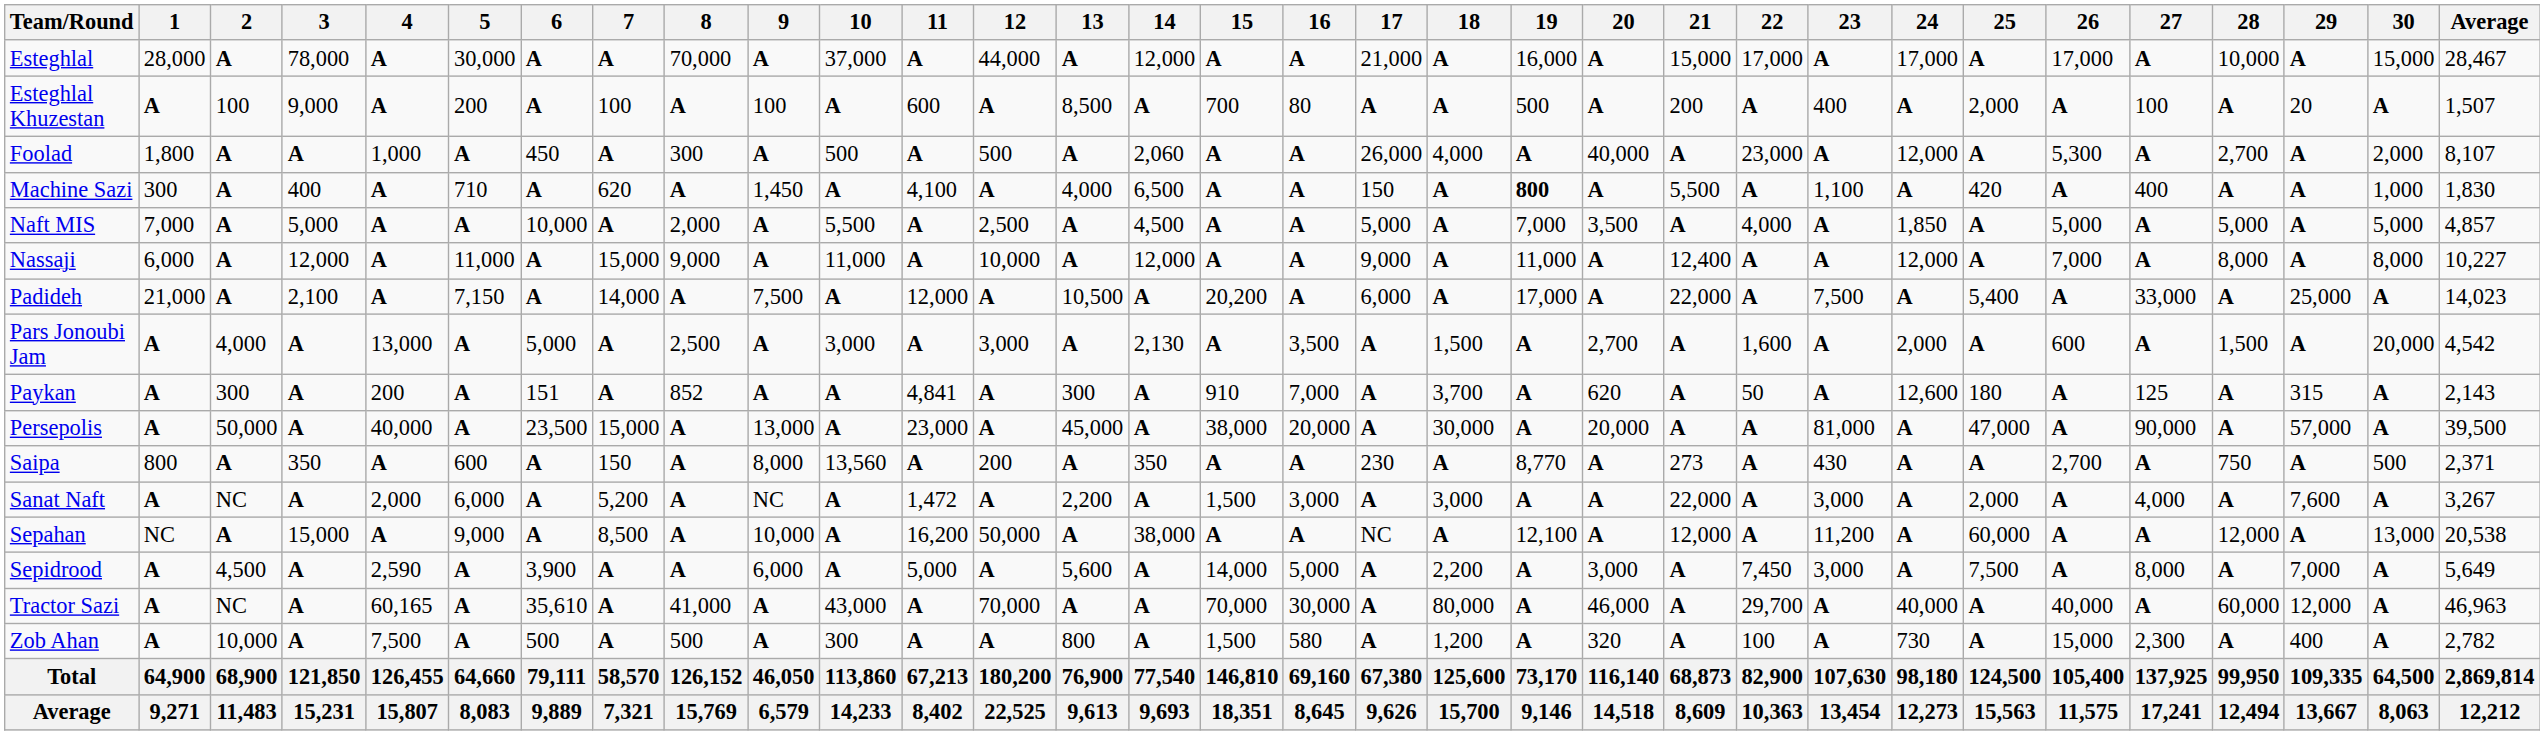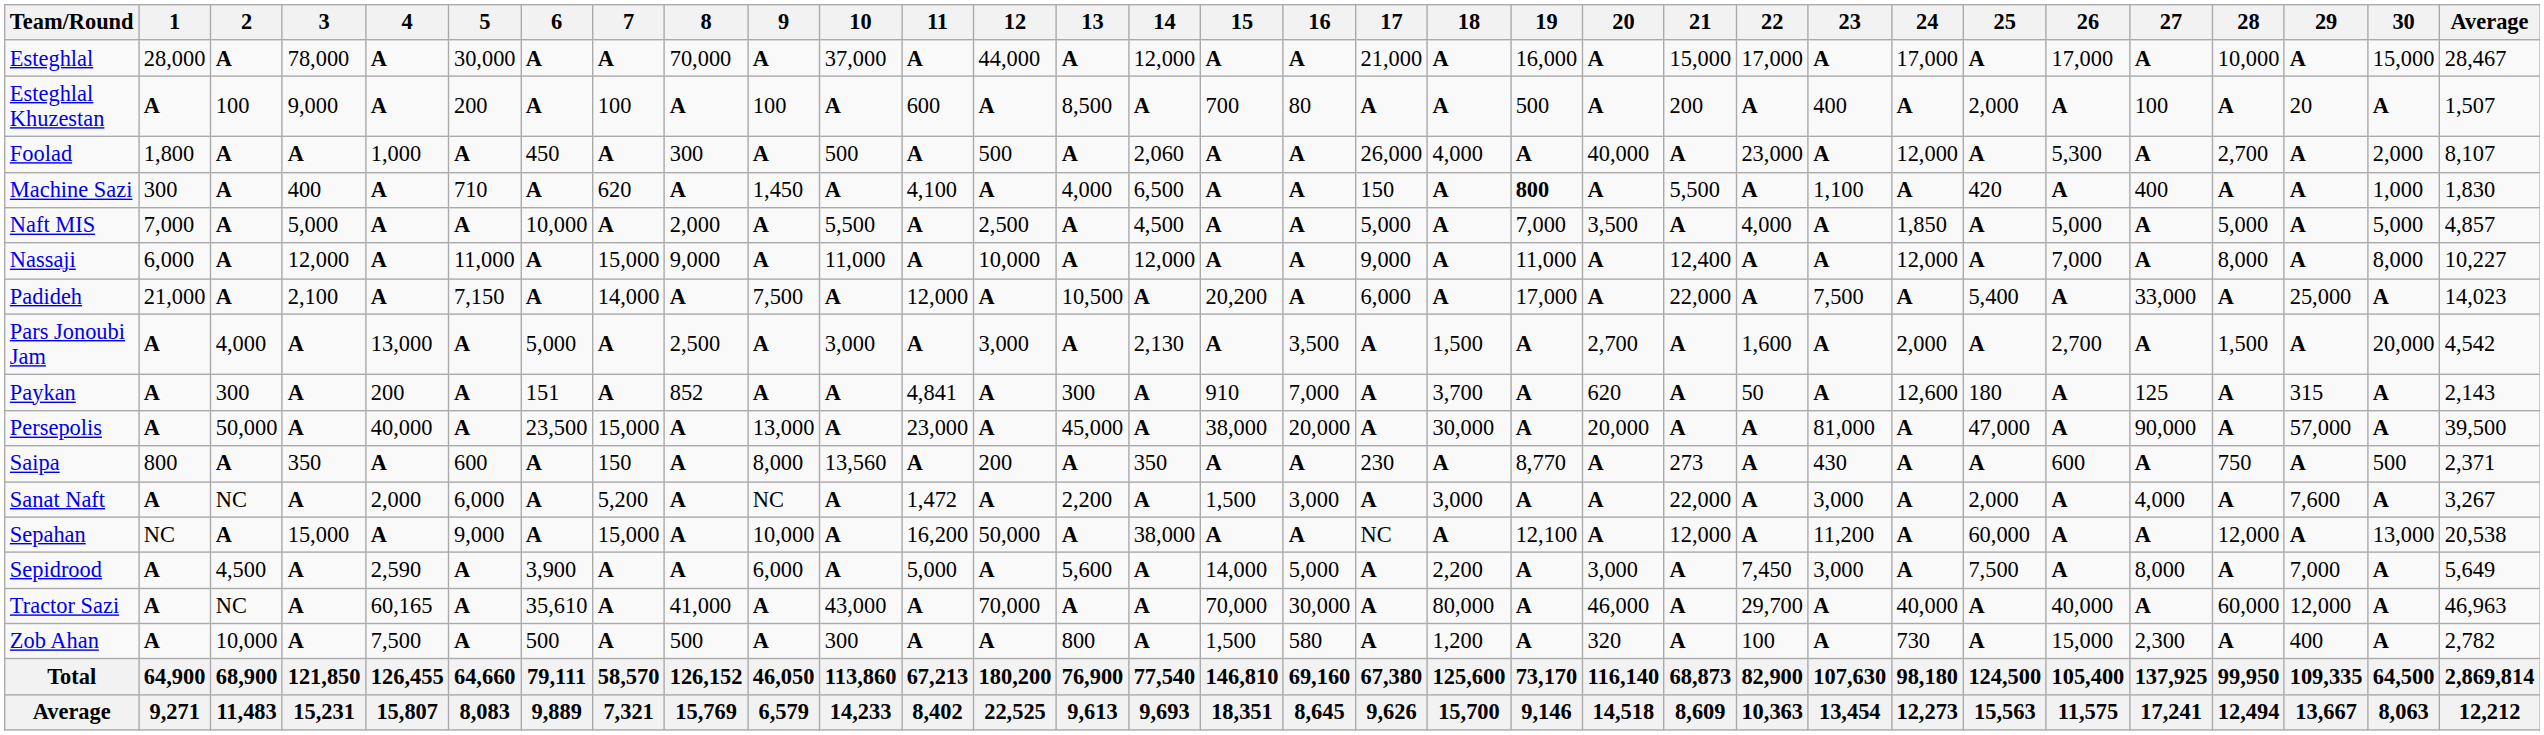 <table class="wikitable sortable">
 <tr>
 <th rowspan="1">Team/Round</th>
 <th>1</th>
 <th>2</th>
 <th>3</th>
 <th>4</th>
 <th>5</th>
 <th>6</th>
 <th>7</th>
 <th>8</th>
 <th>9</th>
 <th>10</th>
 <th>11</th>
 <th>12</th>
 <th>13</th>
 <th>14</th>
 <th>15</th>
 <th>16</th>
 <th>17</th>
 <th>18</th>
 <th>19</th>
 <th>20</th>
 <th>21</th>
 <th>22</th>
 <th>23</th>
 <th>24</th>
 <th>25</th>
 <th>26</th>
 <th>27</th>
 <th>28</th>
 <th>29</th>
 <th>30</th>
 <th>Average</th>
 </tr>
 <tr>
 <td><a href='#'>Esteghlal</a></td>
 <td>28,000</td>
 <td><strong>A</strong></td>
 <td>78,000</td>
 <td><strong>A</strong></td>
 <td>30,000</td>
 <td><strong>A</strong></td>
 <td><strong>A</strong></td>
 <td>70,000</td>
 <td><strong>A</strong></td>
 <td>37,000</td>
 <td><strong>A</strong></td>
 <td>44,000</td>
 <td><strong>A</strong></td>
 <td>12,000</td>
 <td><strong>A</strong></td>
 <td><strong>A</strong></td>
 <td>21,000</td>
 <td><strong>A</strong></td>
 <td>16,000</td>
 <td><strong>A</strong></td>
 <td>15,000</td>
 <td>17,000</td>
 <td><strong>A</strong></td>
 <td>17,000</td>
 <td><strong>A</strong></td>
 <td>17,000</td>
 <td><strong>A</strong></td>
 <td>10,000</td>
 <td><strong>A</strong></td>
 <td>15,000</td>
 <td>28,467</td>
 </tr>
 <tr>
 <td><a href='#'>Esteghlal Khuzestan</a></td>
 <td><strong>A</strong></td>
 <td>100</td>
 <td>9,000</td>
 <td><strong>A</strong></td>
 <td>200</td>
 <td><strong>A</strong></td>
 <td>100</td>
 <td><strong>A</strong></td>
 <td>100</td>
 <td><strong>A</strong></td>
 <td>600</td>
 <td><strong>A</strong></td>
 <td>8,500</td>
 <td><strong>A</strong></td>
 <td>700</td>
 <td>80</td>
 <td><strong>A</strong></td>
 <td><strong>A</strong></td>
 <td>500</td>
 <td><strong>A</strong></td>
 <td>200</td>
 <td><strong>A</strong></td>
 <td>400</td>
 <td><strong>A</strong></td>
 <td>2,000</td>
 <td><strong>A</strong></td>
 <td>100</td>
 <td><strong>A</strong></td>
 <td>20</td>
 <td><strong>A</strong></td>
 <td>1,507</td>
 </tr>
 <tr>
 <td><a href='#'>Foolad</a></td>
 <td>1,800</td>
 <td><strong>A</strong></td>
 <td><strong>A</strong></td>
 <td>1,000</td>
 <td><strong>A</strong></td>
 <td>450</td>
 <td><strong>A</strong></td>
 <td>300</td>
 <td><strong>A</strong></td>
 <td>500</td>
 <td><strong>A</strong></td>
 <td>500</td>
 <td><strong>A</strong></td>
 <td>2,060</td>
 <td><strong>A</strong></td>
 <td><strong>A</strong></td>
 <td>26,000</td>
 <td>4,000</td>
 <td><strong>A</strong></td>
 <td>40,000</td>
 <td><strong>A</strong></td>
 <td>23,000</td>
 <td><strong>A</strong></td>
 <td>12,000</td>
 <td><strong>A</strong></td>
 <td>5,300</td>
 <td><strong>A</strong></td>
 <td>2,700</td>
 <td><strong>A</strong></td>
 <td>2,000</td>
 <td>8,107</td>
 </tr>
 <tr>
 <td><a href='#'>Machine Sazi</a></td>
 <td>300</td>
 <td><strong>A</strong></td>
 <td>400</td>
 <td><strong>A</strong></td>
 <td>710</td>
 <td><strong>A</strong></td>
 <td>620</td>
 <td><strong>A</strong></td>
 <td>1,450</td>
 <td><strong>A</strong></td>
 <td>4,100</td>
 <td><strong>A</strong></td>
 <td>4,000</td>
 <td>6,500</td>
 <td><strong>A</strong></td>
 <td><strong>A</strong></td>
 <td>150</td>
 <td><strong>A</strong></td>
 <td><strong>800</strong></td>
 <td><strong>A</strong></td>
 <td>5,500</td>
 <td><strong>A</strong></td>
 <td>1,100</td>
 <td><strong>A</strong></td>
 <td>420</td>
 <td><strong>A</strong></td>
 <td>400</td>
 <td><strong>A</strong></td>
 <td><strong>A</strong></td>
 <td>1,000</td>
 <td>1,830</td>
 </tr>
 <tr>
 <td><a href='#'>Naft MIS</a></td>
 <td>7,000</td>
 <td><strong>A</strong></td>
 <td>5,000</td>
 <td><strong>A</strong></td>
 <td><strong>A</strong></td>
 <td>10,000</td>
 <td><strong>A</strong></td>
 <td>2,000</td>
 <td><strong>A</strong></td>
 <td>5,500</td>
 <td><strong>A</strong></td>
 <td>2,500</td>
 <td><strong>A</strong></td>
 <td>4,500</td>
 <td><strong>A</strong></td>
 <td><strong>A</strong></td>
 <td>5,000</td>
 <td><strong>A</strong></td>
 <td>7,000</td>
 <td>3,500</td>
 <td><strong>A</strong></td>
 <td>4,000</td>
 <td><strong>A</strong></td>
 <td>1,850</td>
 <td><strong>A</strong></td>
 <td>5,000</td>
 <td><strong>A</strong></td>
 <td>5,000</td>
 <td><strong>A</strong></td>
 <td>5,000</td>
 <td>4,857</td>
 </tr>
 <tr>
 <td><a href='#'>Nassaji</a></td>
 <td>6,000</td>
 <td><strong>A</strong></td>
 <td>12,000</td>
 <td><strong>A</strong></td>
 <td>11,000</td>
 <td><strong>A</strong></td>
 <td>15,000</td>
 <td>9,000</td>
 <td><strong>A</strong></td>
 <td>11,000</td>
 <td><strong>A</strong></td>
 <td>10,000</td>
 <td><strong>A</strong></td>
 <td>12,000</td>
 <td><strong>A</strong></td>
 <td><strong>A</strong></td>
 <td>9,000</td>
 <td><strong>A</strong></td>
 <td>11,000</td>
 <td><strong>A</strong></td>
 <td>12,400</td>
 <td><strong>A</strong></td>
 <td><strong>A</strong></td>
 <td>12,000</td>
 <td><strong>A</strong></td>
 <td>7,000</td>
 <td><strong>A</strong></td>
 <td>8,000</td>
 <td><strong>A</strong></td>
 <td>8,000</td>
 <td>10,227</td>
 </tr>
 <tr>
 <td><a href='#'>Padideh</a></td>
 <td>21,000</td>
 <td><strong>A</strong></td>
 <td>2,100</td>
 <td><strong>A</strong></td>
 <td>7,150</td>
 <td><strong>A</strong></td>
 <td>14,000</td>
 <td><strong>A</strong></td>
 <td>7,500</td>
 <td><strong>A</strong></td>
 <td>12,000</td>
 <td><strong>A</strong></td>
 <td>10,500</td>
 <td><strong>A</strong></td>
 <td>20,200</td>
 <td><strong>A</strong></td>
 <td>6,000</td>
 <td><strong>A</strong></td>
 <td>17,000</td>
 <td><strong>A</strong></td>
 <td>22,000</td>
 <td><strong>A</strong></td>
 <td>7,500</td>
 <td><strong>A</strong></td>
 <td>5,400</td>
 <td><strong>A</strong></td>
 <td>33,000</td>
 <td><strong>A</strong></td>
 <td>25,000</td>
 <td><strong>A</strong></td>
 <td>14,023</td>
 </tr>
 <tr>
 <td><a href='#'>Pars Jonoubi Jam</a></td>
 <td><strong>A</strong></td>
 <td>4,000</td>
 <td><strong>A</strong></td>
 <td>13,000</td>
 <td><strong>A</strong></td>
 <td>5,000</td>
 <td><strong>A</strong></td>
 <td>2,500</td>
 <td><strong>A</strong></td>
 <td>3,000</td>
 <td><strong>A</strong></td>
 <td>3,000</td>
 <td><strong>A</strong></td>
 <td>2,130</td>
 <td><strong>A</strong></td>
 <td>3,500</td>
 <td><strong>A</strong></td>
 <td>1,500</td>
 <td><strong>A</strong></td>
 <td>2,700</td>
 <td><strong>A</strong></td>
 <td>1,600</td>
 <td><strong>A</strong></td>
 <td>2,000</td>
 <td><strong>A</strong></td>
-<td>600</td>
+<td>2,700</td>
 <td><strong>A</strong></td>
 <td>1,500</td>
 <td><strong>A</strong></td>
 <td>20,000</td>
 <td>4,542</td>
 </tr>
 <tr>
 <td><a href='#'>Paykan</a></td>
 <td><strong>A</strong></td>
 <td>300</td>
 <td><strong>A</strong></td>
 <td>200</td>
 <td><strong>A</strong></td>
 <td>151</td>
 <td><strong>A</strong></td>
 <td>852</td>
 <td><strong>A</strong></td>
 <td><strong>A</strong></td>
 <td>4,841</td>
 <td><strong>A</strong></td>
 <td>300</td>
 <td><strong>A</strong></td>
 <td>910</td>
 <td>7,000</td>
 <td><strong>A</strong></td>
 <td>3,700</td>
 <td><strong>A</strong></td>
 <td>620</td>
 <td><strong>A</strong></td>
 <td>50</td>
 <td><strong>A</strong></td>
 <td>12,600</td>
 <td>180</td>
 <td><strong>A</strong></td>
 <td>125</td>
 <td><strong>A</strong></td>
 <td>315</td>
 <td><strong>A</strong></td>
 <td>2,143</td>
 </tr>
 <tr>
 <td><a href='#'>Persepolis</a></td>
 <td><strong>A</strong></td>
 <td>50,000</td>
 <td><strong>A</strong></td>
 <td>40,000</td>
 <td><strong>A</strong></td>
 <td>23,500</td>
 <td>15,000</td>
 <td><strong>A</strong></td>
 <td>13,000</td>
 <td><strong>A</strong></td>
 <td>23,000</td>
 <td><strong>A</strong></td>
 <td>45,000</td>
 <td><strong>A</strong></td>
 <td>38,000</td>
 <td>20,000</td>
 <td><strong>A</strong></td>
 <td>30,000</td>
 <td><strong>A</strong></td>
 <td>20,000</td>
 <td><strong>A</strong></td>
 <td><strong>A</strong></td>
 <td>81,000</td>
 <td><strong>A</strong></td>
 <td>47,000</td>
 <td><strong>A</strong></td>
 <td>90,000</td>
 <td><strong>A</strong></td>
 <td>57,000</td>
 <td><strong>A</strong></td>
 <td>39,500</td>
 </tr>
 <tr>
 <td><a href='#'>Saipa</a></td>
 <td>800</td>
 <td><strong>A</strong></td>
 <td>350</td>
 <td><strong>A</strong></td>
 <td>600</td>
 <td><strong>A</strong></td>
 <td>150</td>
 <td><strong>A</strong></td>
 <td>8,000</td>
 <td>13,560</td>
 <td><strong>A</strong></td>
 <td>200</td>
 <td><strong>A</strong></td>
 <td>350</td>
 <td><strong>A</strong></td>
 <td><strong>A</strong></td>
 <td>230</td>
 <td><strong>A</strong></td>
 <td>8,770</td>
 <td><strong>A</strong></td>
 <td>273</td>
 <td><strong>A</strong></td>
 <td>430</td>
 <td><strong>A</strong></td>
 <td><strong>A</strong></td>
-<td>2,700</td>
+<td>600</td>
 <td><strong>A</strong></td>
 <td>750</td>
 <td><strong>A</strong></td>
 <td>500</td>
 <td>2,371</td>
 </tr>
 <tr>
 <td><a href='#'>Sanat Naft</a></td>
 <td><strong>A</strong></td>
 <td>NC</td>
 <td><strong>A</strong></td>
 <td>2,000</td>
 <td>6,000</td>
 <td><strong>A</strong></td>
 <td>5,200</td>
 <td><strong>A</strong></td>
 <td>NC</td>
 <td><strong>A</strong></td>
 <td>1,472</td>
 <td><strong>A</strong></td>
 <td>2,200</td>
 <td><strong>A</strong></td>
 <td>1,500</td>
 <td>3,000</td>
 <td><strong>A</strong></td>
 <td>3,000</td>
 <td><strong>A</strong></td>
 <td><strong>A</strong></td>
 <td>22,000</td>
 <td><strong>A</strong></td>
 <td>3,000</td>
 <td><strong>A</strong></td>
 <td>2,000</td>
 <td><strong>A</strong></td>
 <td>4,000</td>
 <td><strong>A</strong></td>
 <td>7,600</td>
 <td><strong>A</strong></td>
 <td>3,267</td>
 </tr>
 <tr>
 <td><a href='#'>Sepahan</a></td>
 <td>NC</td>
 <td><strong>A</strong></td>
 <td>15,000</td>
 <td><strong>A</strong></td>
 <td>9,000</td>
 <td><strong>A</strong></td>
-<td>8,500</td>
+<td>15,000</td>
 <td><strong>A</strong></td>
 <td>10,000</td>
 <td><strong>A</strong></td>
 <td>16,200</td>
 <td>50,000</td>
 <td><strong>A</strong></td>
 <td>38,000</td>
 <td><strong>A</strong></td>
 <td><strong>A</strong></td>
 <td>NC</td>
 <td><strong>A</strong></td>
 <td>12,100</td>
 <td><strong>A</strong></td>
 <td>12,000</td>
 <td><strong>A</strong></td>
 <td>11,200</td>
 <td><strong>A</strong></td>
 <td>60,000</td>
 <td><strong>A</strong></td>
 <td><strong>A</strong></td>
 <td>12,000</td>
 <td><strong>A</strong></td>
 <td>13,000</td>
 <td>20,538</td>
 </tr>
 <tr>
 <td><a href='#'>Sepidrood</a></td>
 <td><strong>A</strong></td>
 <td>4,500</td>
 <td><strong>A</strong></td>
 <td>2,590</td>
 <td><strong>A</strong></td>
 <td>3,900</td>
 <td><strong>A</strong></td>
 <td><strong>A</strong></td>
 <td>6,000</td>
 <td><strong>A</strong></td>
 <td>5,000</td>
 <td><strong>A</strong></td>
 <td>5,600</td>
 <td><strong>A</strong></td>
 <td>14,000</td>
 <td>5,000</td>
 <td><strong>A</strong></td>
 <td>2,200</td>
 <td><strong>A</strong></td>
 <td>3,000</td>
 <td><strong>A</strong></td>
 <td>7,450</td>
 <td>3,000</td>
 <td><strong>A</strong></td>
 <td>7,500</td>
 <td><strong>A</strong></td>
 <td>8,000</td>
 <td><strong>A</strong></td>
 <td>7,000</td>
 <td><strong>A</strong></td>
 <td>5,649</td>
 </tr>
 <tr>
 <td><a href='#'>Tractor Sazi</a></td>
 <td><strong>A</strong></td>
 <td>NC</td>
 <td><strong>A</strong></td>
 <td>60,165</td>
 <td><strong>A</strong></td>
 <td>35,610</td>
 <td><strong>A</strong></td>
 <td>41,000</td>
 <td><strong>A</strong></td>
 <td>43,000</td>
 <td><strong>A</strong></td>
 <td>70,000</td>
 <td><strong>A</strong></td>
 <td><strong>A</strong></td>
 <td>70,000</td>
 <td>30,000</td>
 <td><strong>A</strong></td>
 <td>80,000</td>
 <td><strong>A</strong></td>
 <td>46,000</td>
 <td><strong>A</strong></td>
 <td>29,700</td>
 <td><strong>A</strong></td>
 <td>40,000</td>
 <td><strong>A</strong></td>
 <td>40,000</td>
 <td><strong>A</strong></td>
 <td>60,000</td>
 <td>12,000</td>
 <td><strong>A</strong></td>
 <td>46,963</td>
 </tr>
 <tr>
 <td><a href='#'>Zob Ahan</a></td>
 <td><strong>A</strong></td>
 <td>10,000</td>
 <td><strong>A</strong></td>
 <td>7,500</td>
 <td><strong>A</strong></td>
 <td>500</td>
 <td><strong>A</strong></td>
 <td>500</td>
 <td><strong>A</strong></td>
 <td>300</td>
 <td><strong>A</strong></td>
 <td><strong>A</strong></td>
 <td>800</td>
 <td><strong>A</strong></td>
 <td>1,500</td>
 <td>580</td>
 <td><strong>A</strong></td>
 <td>1,200</td>
 <td><strong>A</strong></td>
 <td>320</td>
 <td><strong>A</strong></td>
 <td>100</td>
 <td><strong>A</strong></td>
 <td>730</td>
 <td><strong>A</strong></td>
 <td>15,000</td>
 <td>2,300</td>
 <td><strong>A</strong></td>
 <td>400</td>
 <td><strong>A</strong></td>
 <td>2,782</td>
 </tr>
 <tr>
 <th>Total</th>
 <th>64,900</th>
 <th>68,900</th>
 <th>121,850</th>
 <th>126,455</th>
 <th>64,660</th>
 <th>79,111</th>
 <th>58,570</th>
 <th>126,152</th>
 <th>46,050</th>
 <th>113,860</th>
 <th>67,213</th>
 <th>180,200</th>
 <th>76,900</th>
 <th>77,540</th>
 <th>146,810</th>
 <th>69,160</th>
 <th>67,380</th>
 <th>125,600</th>
 <th>73,170</th>
 <th>116,140</th>
 <th>68,873</th>
 <th>82,900</th>
 <th>107,630</th>
 <th>98,180</th>
 <th>124,500</th>
 <th>105,400</th>
 <th>137,925</th>
 <th>99,950</th>
 <th>109,335</th>
 <th>64,500</th>
 <th>2,869,814</th>
 </tr>
 <tr>
 <th>Average</th>
 <th>9,271</th>
 <th>11,483</th>
 <th>15,231</th>
 <th>15,807</th>
 <th>8,083</th>
 <th>9,889</th>
 <th>7,321</th>
 <th>15,769</th>
 <th>6,579</th>
 <th>14,233</th>
 <th>8,402</th>
 <th>22,525</th>
 <th>9,613</th>
 <th>9,693</th>
 <th>18,351</th>
 <th>8,645</th>
 <th>9,626</th>
 <th>15,700</th>
 <th>9,146</th>
 <th>14,518</th>
 <th>8,609</th>
 <th>10,363</th>
 <th>13,454</th>
 <th>12,273</th>
 <th>15,563</th>
 <th>11,575</th>
 <th>17,241</th>
 <th>12,494</th>
 <th>13,667</th>
 <th>8,063</th>
 <th>12,212</th>
 </tr>
 </table>
